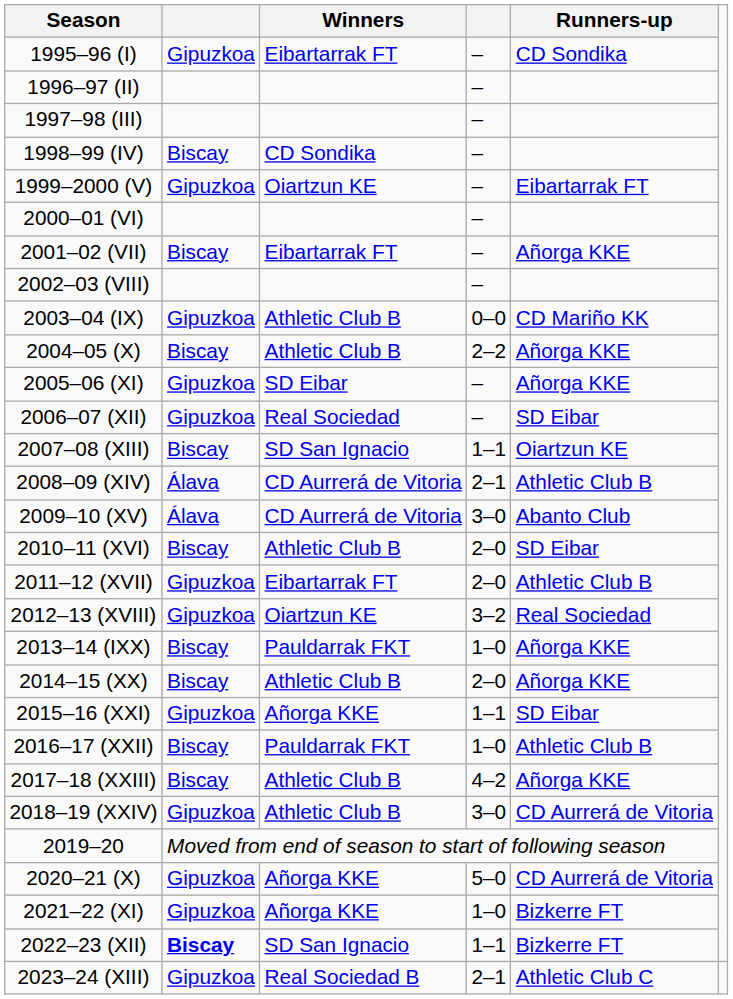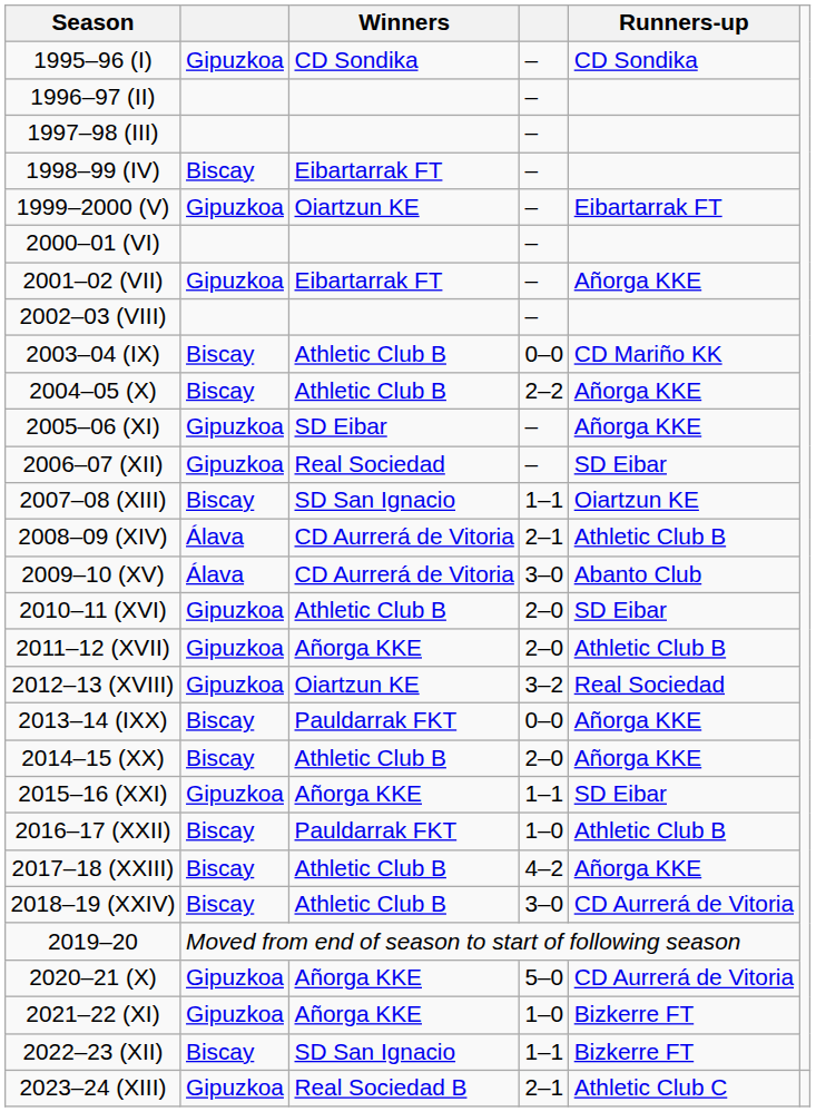 <table class="sortable wikitable">
 <tr>
 <th scope=col>Season</th>
 <th scope=col></th>
 <th scope=col>Winners</th>
 <th scope=col></th>
 <th scope=col>Runners-up</th>
 </tr>
 <tr>
 <td align=center>1995–96 (I)</td>
 <td><a href='#'>Gipuzkoa</a></td>
-<td><a href='#'>Eibartarrak FT</a></td>
+<td><a href='#'>CD Sondika</a></td>
 <td>–</td>
 <td><a href='#'>CD Sondika</a></td>
 </tr>
 <tr>
 <td align=center>1996–97 (II)</td>
 <td></td>
 <td></td>
 <td>–</td>
 <td></td>
 </tr>
 <tr>
 <td align=center>1997–98 (III)</td>
 <td></td>
 <td></td>
 <td>–</td>
 <td></td>
 </tr>
 <tr>
 <td align=center>1998–99 (IV)</td>
 <td><a href='#'>Biscay</a></td>
-<td><a href='#'>CD Sondika</a></td>
+<td><a href='#'>Eibartarrak FT</a></td>
 <td>–</td>
 <td></td>
 </tr>
 <tr>
 <td align=center>1999–2000 (V)</td>
 <td><a href='#'>Gipuzkoa</a></td>
 <td><a href='#'>Oiartzun KE</a></td>
 <td>–</td>
 <td><a href='#'>Eibartarrak FT</a></td>
 </tr>
 <tr>
 <td align=center>2000–01 (VI)</td>
 <td></td>
 <td></td>
 <td>–</td>
 <td></td>
 </tr>
 <tr>
 <td align=center>2001–02 (VII)</td>
-<td><a href='#'>Biscay</a></td>
+<td><a href='#'>Gipuzkoa</a></td>
 <td><a href='#'>Eibartarrak FT</a></td>
 <td>–</td>
 <td><a href='#'>Añorga KKE</a></td>
 </tr>
 <tr>
 <td align=center>2002–03 (VIII)</td>
 <td></td>
 <td></td>
 <td>–</td>
 <td></td>
 </tr>
 <tr>
 <td align=center>2003–04 (IX)</td>
-<td><a href='#'>Gipuzkoa</a></td>
+<td><a href='#'>Biscay</a></td>
 <td><a href='#'>Athletic Club B</a></td>
 <td>0–0</td>
 <td><a href='#'>CD Mariño KK</a></td>
 </tr>
 <tr>
 <td align=center>2004–05 (X)</td>
 <td><a href='#'>Biscay</a></td>
 <td><a href='#'>Athletic Club B</a></td>
 <td>2–2</td>
 <td><a href='#'>Añorga KKE</a></td>
 </tr>
 <tr>
 <td align=center>2005–06 (XI)</td>
 <td><a href='#'>Gipuzkoa</a></td>
 <td><a href='#'>SD Eibar</a></td>
 <td>–</td>
 <td><a href='#'>Añorga KKE</a></td>
 </tr>
 <tr>
 <td align=center>2006–07 (XII)</td>
 <td><a href='#'>Gipuzkoa</a></td>
 <td><a href='#'>Real Sociedad</a></td>
 <td>–</td>
 <td><a href='#'>SD Eibar</a></td>
 </tr>
 <tr>
 <td align=center>2007–08 (XIII)</td>
 <td><a href='#'>Biscay</a></td>
 <td><a href='#'>SD San Ignacio</a></td>
 <td>1–1</td>
 <td><a href='#'>Oiartzun KE</a></td>
 </tr>
 <tr>
 <td align=center>2008–09 (XIV)</td>
 <td><a href='#'>Álava</a></td>
 <td><a href='#'>CD Aurrerá de Vitoria</a></td>
 <td>2–1</td>
 <td><a href='#'>Athletic Club B</a></td>
 </tr>
 <tr>
 <td align=center>2009–10 (XV)</td>
 <td><a href='#'>Álava</a></td>
 <td><a href='#'>CD Aurrerá de Vitoria</a></td>
 <td>3–0</td>
 <td><a href='#'>Abanto Club</a></td>
 </tr>
 <tr>
 <td align=center>2010–11 (XVI)</td>
-<td><a href='#'>Biscay</a></td>
+<td><a href='#'>Gipuzkoa</a></td>
 <td><a href='#'>Athletic Club B</a></td>
 <td>2–0</td>
 <td><a href='#'>SD Eibar</a></td>
 </tr>
 <tr>
 <td align=center>2011–12 (XVII)</td>
 <td><a href='#'>Gipuzkoa</a></td>
-<td><a href='#'>Eibartarrak FT</a></td>
+<td><a href='#'>Añorga KKE</a></td>
 <td>2–0</td>
 <td><a href='#'>Athletic Club B</a></td>
 </tr>
 <tr>
 <td align=center>2012–13 (XVIII)</td>
 <td><a href='#'>Gipuzkoa</a></td>
 <td><a href='#'>Oiartzun KE</a></td>
 <td>3–2</td>
 <td><a href='#'>Real Sociedad</a></td>
 </tr>
 <tr>
 <td align=center>2013–14 (IXX)</td>
 <td><a href='#'>Biscay</a></td>
 <td><a href='#'>Pauldarrak FKT</a></td>
-<td>1–0</td>
+<td>0–0</td>
 <td><a href='#'>Añorga KKE</a></td>
 </tr>
 <tr>
 <td align=center>2014–15 (XX)</td>
 <td><a href='#'>Biscay</a></td>
 <td><a href='#'>Athletic Club B</a></td>
 <td>2–0</td>
 <td><a href='#'>Añorga KKE</a></td>
 </tr>
 <tr>
 <td align=center>2015–16 (XXI)</td>
 <td><a href='#'>Gipuzkoa</a></td>
 <td><a href='#'>Añorga KKE</a></td>
 <td>1–1</td>
 <td><a href='#'>SD Eibar</a></td>
 </tr>
 <tr>
 <td align=center>2016–17 (XXII)</td>
 <td><a href='#'>Biscay</a></td>
 <td><a href='#'>Pauldarrak FKT</a></td>
 <td>1–0</td>
 <td><a href='#'>Athletic Club B</a></td>
 </tr>
 <tr>
 <td align=center>2017–18 (XXIII)</td>
 <td><a href='#'>Biscay</a></td>
 <td><a href='#'>Athletic Club B</a></td>
 <td>4–2</td>
 <td><a href='#'>Añorga KKE</a></td>
 </tr>
 <tr>
 <td align=center>2018–19 (XXIV)</td>
-<td><a href='#'>Gipuzkoa</a></td>
+<td><a href='#'>Biscay</a></td>
 <td><a href='#'>Athletic Club B</a></td>
 <td>3–0</td>
 <td><a href='#'>CD Aurrerá de Vitoria</a></td>
 </tr>
 <tr>
 <td align=center>2019–20</td>
 <td colspan=4><em>Moved from end of season to start of following season</em></td>
 </tr>
 <tr>
 <td align=center>2020–21 (X)</td>
 <td><a href='#'>Gipuzkoa</a></td>
 <td><a href='#'>Añorga KKE</a></td>
 <td>5–0</td>
 <td><a href='#'>CD Aurrerá de Vitoria</a></td>
 </tr>
 <tr>
 <td align=center>2021–22 (XI)</td>
 <td><a href='#'>Gipuzkoa</a></td>
 <td><a href='#'>Añorga KKE</a></td>
 <td>1–0</td>
 <td><a href='#'>Bizkerre FT</a></td>
 </tr>
 <tr>
 <td align=center>2022–23 (XII)</td>
-<td><strong><a href='#'>Biscay</a></strong></td>
+<td><a href='#'>Biscay</a></td>
 <td><a href='#'>SD San Ignacio</a></td>
 <td>1–1</td>
 <td><a href='#'>Bizkerre FT</a></td>
 </tr>
 <tr>
 <td align=center>2023–24 (XIII)</td>
 <td><a href='#'>Gipuzkoa</a></td>
 <td><a href='#'>Real Sociedad B</a></td>
 <td>2–1</td>
 <td><a href='#'>Athletic Club C</a></td>
 <td></td>
 </tr>
 </table>
